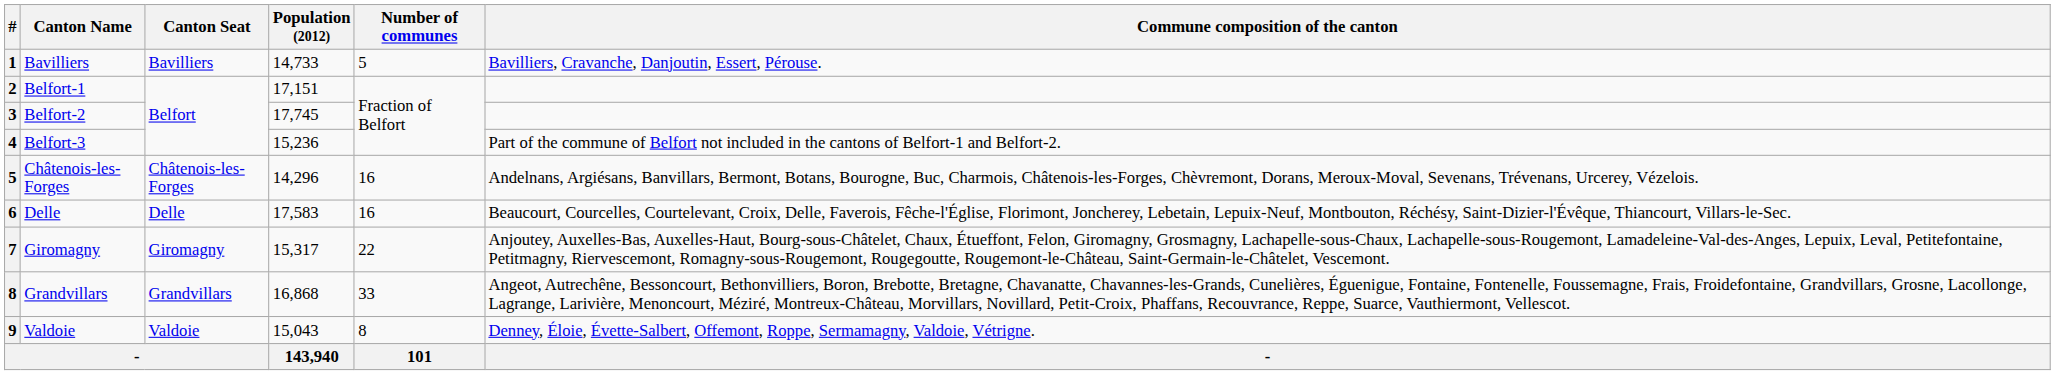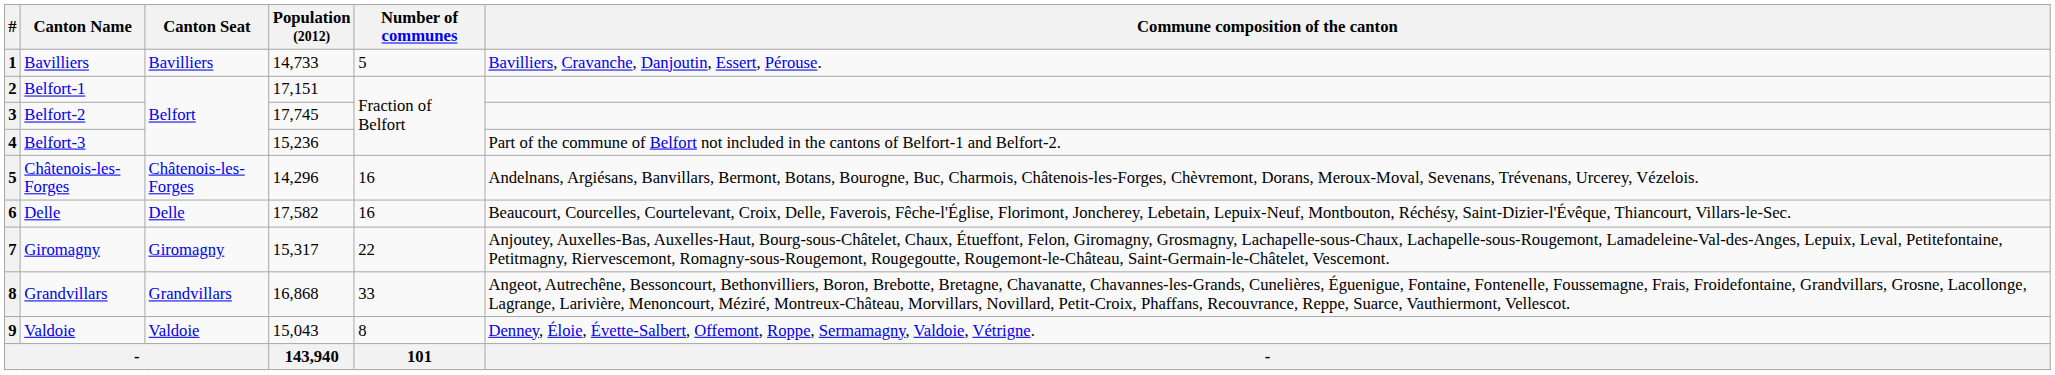 <table class="wikitable">
 <tr>
 <th>#</th>
 <th>Canton Name</th>
 <th>Canton Seat</th>
 <th>Population<br><small>(2012)</small></th>
 <th>Number of <a href='#'>communes</a></th>
 <th>Commune composition of the canton</th>
 </tr>
 <tr>
 <th>1</th>
 <td><a href='#'>Bavilliers</a></td>
 <td><a href='#'>Bavilliers</a></td>
 <td>14,733</td>
 <td>5</td>
 <td><a href='#'>Bavilliers</a>, <a href='#'>Cravanche</a>, <a href='#'>Danjoutin</a>, <a href='#'>Essert</a>, <a href='#'>Pérouse</a>.</td>
 </tr>
 <tr>
 <th>2</th>
 <td><a href='#'>Belfort-1</a></td>
 <td rowspan="3"><a href='#'>Belfort</a></td>
 <td>17,151</td>
 <td rowspan="3">Fraction of Belfort</td>
 <td></td>
 </tr>
 <tr>
 <th>3</th>
 <td><a href='#'>Belfort-2</a></td>
 <td>17,745</td>
 <td></td>
 </tr>
 <tr>
 <th>4</th>
 <td><a href='#'>Belfort-3</a></td>
 <td>15,236</td>
 <td>Part of the commune of <a href='#'>Belfort</a> not included in the cantons of Belfort-1 and Belfort-2.</td>
 </tr>
 <tr>
 <th>5</th>
 <td><a href='#'>Châtenois-les-Forges</a></td>
 <td><a href='#'>Châtenois-les-Forges</a></td>
 <td>14,296</td>
 <td>16</td>
 <td>Andelnans, Argiésans, Banvillars, Bermont, Botans, Bourogne, Buc, Charmois, Châtenois-les-Forges, Chèvremont, Dorans, Meroux-Moval, Sevenans, Trévenans, Urcerey, Vézelois.</td>
 </tr>
 <tr>
 <th>6</th>
 <td><a href='#'>Delle</a></td>
 <td><a href='#'>Delle</a></td>
-<td>17,583</td>
+<td>17,582</td>
 <td>16</td>
 <td>Beaucourt, Courcelles, Courtelevant, Croix, Delle, Faverois, Fêche-l'Église, Florimont, Joncherey, Lebetain, Lepuix-Neuf, Montbouton, Réchésy, Saint-Dizier-l'Évêque, Thiancourt, Villars-le-Sec.</td>
 </tr>
 <tr>
 <th>7</th>
 <td><a href='#'>Giromagny</a></td>
 <td><a href='#'>Giromagny</a></td>
 <td>15,317</td>
 <td>22</td>
 <td>Anjoutey, Auxelles-Bas, Auxelles-Haut, Bourg-sous-Châtelet, Chaux, Étueffont, Felon, Giromagny, Grosmagny, Lachapelle-sous-Chaux, Lachapelle-sous-Rougemont, Lamadeleine-Val-des-Anges, Lepuix, Leval, Petitefontaine, Petitmagny, Riervescemont, Romagny-sous-Rougemont, Rougegoutte, Rougemont-le-Château, Saint-Germain-le-Châtelet, Vescemont.</td>
 </tr>
 <tr>
 <th>8</th>
 <td><a href='#'>Grandvillars</a></td>
 <td><a href='#'>Grandvillars</a></td>
 <td>16,868</td>
 <td>33</td>
 <td>Angeot, Autrechêne, Bessoncourt, Bethonvilliers, Boron, Brebotte, Bretagne, Chavanatte, Chavannes-les-Grands, Cunelières, Éguenigue, Fontaine, Fontenelle, Foussemagne, Frais, Froidefontaine, Grandvillars, Grosne, Lacollonge, Lagrange, Larivière, Menoncourt, Méziré, Montreux-Château, Morvillars, Novillard, Petit-Croix, Phaffans, Recouvrance, Reppe, Suarce, Vauthiermont, Vellescot.</td>
 </tr>
 <tr>
 <th>9</th>
 <td><a href='#'>Valdoie</a></td>
 <td><a href='#'>Valdoie</a></td>
 <td>15,043</td>
 <td>8</td>
 <td><a href='#'>Denney</a>, <a href='#'>Éloie</a>, <a href='#'>Évette-Salbert</a>, <a href='#'>Offemont</a>, <a href='#'>Roppe</a>, <a href='#'>Sermamagny</a>, <a href='#'>Valdoie</a>, <a href='#'>Vétrigne</a>.</td>
 </tr>
 <tr>
 <th colspan="3">-</th>
 <th>143,940</th>
 <th>101</th>
 <th>-</th>
 </tr>
 </table>
